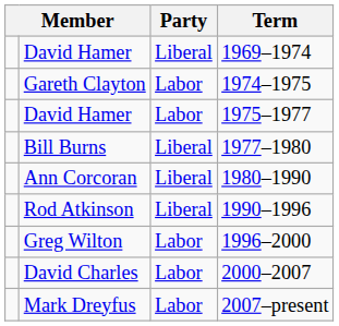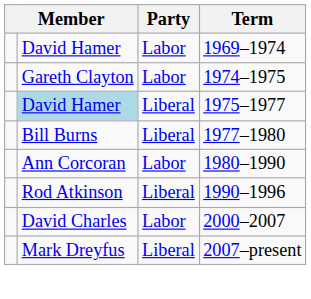 <table class="wikitable">
 <tr>
 <th colspan="2">Member</th>
 <th>Party</th>
 <th>Term</th>
 </tr>
 <tr>
 <td> </td>
 <td><a href='#'>David Hamer</a></td>
-<td><a href='#'>Liberal</a></td>
+<td><a href='#'>Labor</a></td>
 <td><a href='#'>1969</a>–1974</td>
 </tr>
 <tr>
 <td> </td>
 <td><a href='#'>Gareth Clayton</a></td>
 <td><a href='#'>Labor</a></td>
 <td><a href='#'>1974</a>–1975</td>
 </tr>
 <tr>
 <td> </td>
-<td><a href='#'>David Hamer</a></td>
-<td><a href='#'>Labor</a></td>
+<td style="background: lightblue;"><a href='#'>David Hamer</a></td>
+<td><a href='#'>Liberal</a></td>
 <td><a href='#'>1975</a>–1977</td>
 </tr>
 <tr>
 <td> </td>
 <td><a href='#'>Bill Burns</a></td>
 <td><a href='#'>Liberal</a></td>
 <td><a href='#'>1977</a>–1980</td>
 </tr>
 <tr>
 <td> </td>
 <td><a href='#'>Ann Corcoran</a></td>
-<td><a href='#'>Liberal</a></td>
+<td><a href='#'>Labor</a></td>
 <td><a href='#'>1980</a>–1990</td>
 </tr>
 <tr>
 <td> </td>
 <td><a href='#'>Rod Atkinson</a></td>
 <td><a href='#'>Liberal</a></td>
 <td><a href='#'>1990</a>–1996</td>
 </tr>
 <tr>
 <td> </td>
-<td><a href='#'>Greg Wilton</a></td>
-<td><a href='#'>Labor</a></td>
-<td><a href='#'>1996</a>–2000</td>
-</tr>
-<tr>
-<td> </td>
 <td><a href='#'>David Charles</a></td>
 <td><a href='#'>Labor</a></td>
 <td><a href='#'>2000</a>–2007</td>
 </tr>
 <tr>
 <td> </td>
 <td><a href='#'>Mark Dreyfus</a></td>
-<td><a href='#'>Labor</a></td>
+<td><a href='#'>Liberal</a></td>
 <td><a href='#'>2007</a>–present</td>
 </tr>
 </table>
